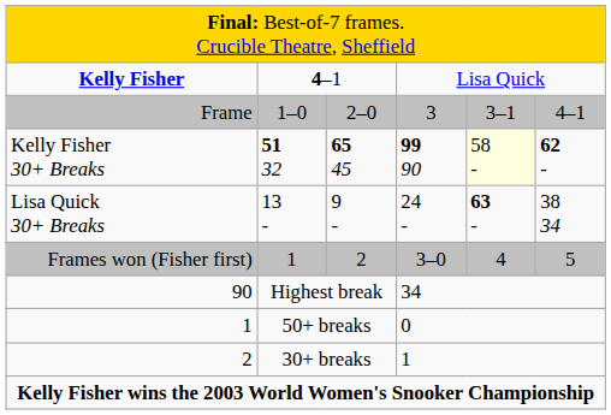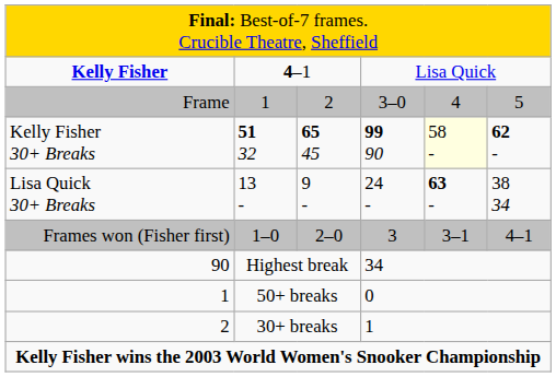 <table class="wikitable"  style="font-size: 95%; margin: 1em auto 1em auto;">
 <tr>
 <td colspan=8 align="center" bgcolor="#ffd700"><strong>Final:</strong> Best-of-7 frames.<br> <a href='#'>Crucible Theatre</a>, <a href='#'>Sheffield</a></td>
 </tr>
 <tr>
 <td colspan=1 align="center"><strong><a href='#'>Kelly Fisher</a></strong> <br> </td>
 <td colspan=2 align="center"><strong>4</strong>–1</td>
 <td colspan=3 align="center"><a href='#'>Lisa Quick</a> <br> </td>
 </tr>
 <tr>
 <td style="width: 12em;; background: silver;" align="right">Frame</td>
-<td style="background: silver;" align="center">1–0</td>
-<td style="background: silver;" align="center">2–0</td>
-<td style="width: 3em; background: silver;" align="center">3</td>
-<td style="background: silver;" align="center">3–1</td>
-<td style="background: silver;" align="center">4–1</td>
+<td style="width: 3em; background: silver;" align="center">1</td>
+<td style="width: 3em; background: silver;" align="center">2</td>
+<td style="background: silver;" align="center">3–0</td>
+<td style="width: 3em; background: silver;" align="center">4</td>
+<td style="width: 3em; background: silver;" align="center">5</td>
 </tr>
 <tr>
 <td>Kelly Fisher<br> <em>30+ Breaks</em></td>
 <td><strong>51</strong><br><em>32</em></td>
 <td><strong>65</strong><br><em>45</em></td>
 <td><strong>99</strong><br><em>90</em></td>
 <td style="background: lightyellow;">58<br>-</td>
 <td><strong>62</strong><br>-</td>
 </tr>
 <tr>
 <td>Lisa Quick<br>  <em>30+ Breaks</em></td>
 <td>13<br>-</td>
 <td>9<br>-</td>
 <td>24<br>-</td>
 <td><strong>63</strong><br>-</td>
 <td>38<br><em>34</em></td>
 </tr>
 <tr>
 <td style="background: silver;" align="right">Frames won (Fisher first)</td>
-<td style="width: 3em; background: silver;" align="center">1</td>
-<td style="width: 3em; background: silver;" align="center">2</td>
-<td style="background: silver;" align="center">3–0</td>
-<td style="width: 3em; background: silver;" align="center">4</td>
-<td style="width: 3em; background: silver;" align="center">5</td>
+<td style="background: silver;" align="center">1–0</td>
+<td style="background: silver;" align="center">2–0</td>
+<td style="width: 3em; background: silver;" align="center">3</td>
+<td style="background: silver;" align="center">3–1</td>
+<td style="background: silver;" align="center">4–1</td>
 </tr>
 <tr>
 <td colspan=1 align="right">90</td>
 <td colspan=2 align="center">Highest break</td>
 <td colspan=3 align="left">34</td>
 </tr>
 <tr>
 <td colspan=1 align="right">1</td>
 <td colspan=2 align="center">50+ breaks</td>
 <td colspan=3 align="left">0</td>
 </tr>
 <tr>
 <td colspan=1 align="right">2</td>
 <td colspan=2 align="center">30+ breaks</td>
 <td colspan=3 align="left">1</td>
 </tr>
 <tr>
 <td colspan=8 align="center"><strong>Kelly Fisher wins the 2003 World Women's Snooker Championship</strong></td>
 </tr>
 </table>
